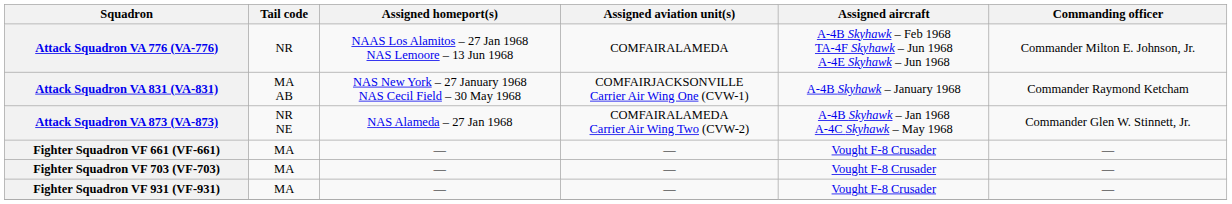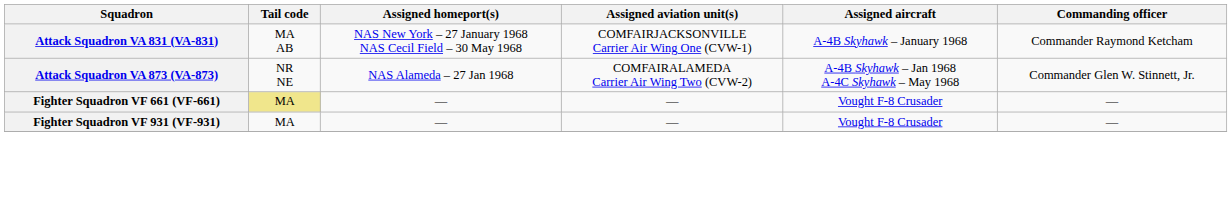 <table class="wikitable"  style="text-align:center; width:99%;">
 <tr>
 <th style="width:20%;">Squadron</th>
 <th style="text-align:center;">Tail code</th>
 <th style="text-align:center;">Assigned homeport(s)</th>
 <th style="text-align:center;">Assigned aviation unit(s)</th>
 <th style="text-align:center;">Assigned aircraft</th>
 <th style="text-align:center;">Commanding officer</th>
-</tr>
-<tr>
-<th><a href='#'>Attack Squadron VA 776 (VA-776)</a></th>
-<td>NR</td>
-<td><a href='#'>NAAS Los Alamitos</a> – 27 Jan 1968<br><a href='#'>NAS Lemoore</a> – 13 Jun 1968</td>
-<td>COMFAIRALAMEDA</td>
-<td><a href='#'>A-4B <em>Skyhawk</em></a> – Feb 1968<br><a href='#'>TA-4F <em>Skyhawk</em></a> – Jun 1968<br><a href='#'>A-4E <em>Skyhawk</em></a> – Jun 1968</td>
-<td>Commander Milton E. Johnson, Jr.</td>
 </tr>
 <tr>
 <th><a href='#'>Attack Squadron VA 831 (VA-831)</a></th>
 <td>MA<br>AB</td>
 <td><a href='#'>NAS New York</a> – 27 January 1968<br><a href='#'>NAS Cecil Field</a> – 30 May 1968</td>
 <td>COMFAIRJACKSONVILLE<br><a href='#'>Carrier Air Wing One</a> (CVW-1)</td>
 <td><a href='#'>A-4B <em>Skyhawk</em></a> – January 1968</td>
 <td>Commander Raymond Ketcham</td>
 </tr>
 <tr>
 <th><a href='#'>Attack Squadron VA 873 (VA-873)</a></th>
 <td>NR<br>NE</td>
 <td><a href='#'>NAS Alameda</a> – 27 Jan 1968</td>
 <td>COMFAIRALAMEDA<br><a href='#'>Carrier Air Wing Two</a> (CVW-2)</td>
 <td><a href='#'>A-4B <em>Skyhawk</em></a> – Jan 1968<br><a href='#'>A-4C <em>Skyhawk</em></a> – May 1968</td>
 <td>Commander Glen W. Stinnett, Jr.</td>
 </tr>
 <tr>
 <th>Fighter Squadron VF 661 (VF-661)</th>
-<td>MA</td>
-<td>—</td>
-<td>—</td>
-<td><a href='#'>Vought F-8 Crusader</a></td>
-<td>—</td>
-</tr>
-<tr>
-<th>Fighter Squadron VF 703 (VF-703)</th>
-<td>MA</td>
+<td style="background: khaki;">MA</td>
 <td>—</td>
 <td>—</td>
 <td><a href='#'>Vought F-8 Crusader</a></td>
 <td>—</td>
 </tr>
 <tr>
 <th>Fighter Squadron VF 931 (VF-931)</th>
 <td>MA</td>
 <td>—</td>
 <td>—</td>
 <td><a href='#'>Vought F-8 Crusader</a></td>
 <td>—</td>
 </tr>
 <tr>
 </tr>
 </table>
